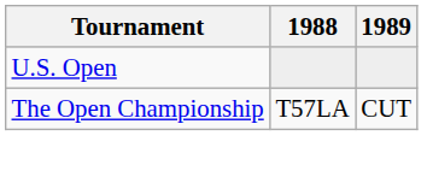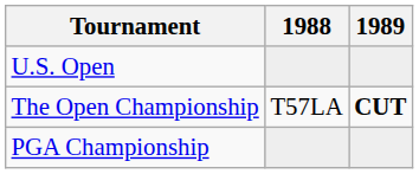 <table class="wikitable" style="font-size:95%;text-align:center;">
 <tr>
 <th>Tournament</th>
 <th>1988</th>
 <th>1989</th>
 </tr>
 <tr>
 <td align=left><a href='#'>U.S. Open</a></td>
 <td style="background:#eeeeee;"></td>
 <td style="background:#eeeeee;"></td>
 </tr>
 <tr>
 <td align=left><a href='#'>The Open Championship</a></td>
 <td>T57<span>LA</span></td>
-<td>CUT</td>
+<td><strong>CUT</strong></td>
+</tr>
+<tr>
+<td align=left><a href='#'>PGA Championship</a></td>
+<td style="background:#eeeeee;"></td>
+<td style="background:#eeeeee;"></td>
 </tr>
 </table>
